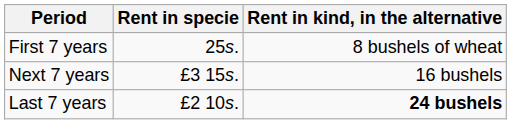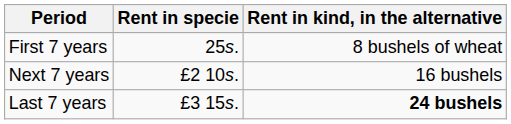 <table class="wikitable">
 <tr>
 <th>Period</th>
 <th>Rent in specie</th>
 <th>Rent in kind, in the alternative</th>
 </tr>
 <tr>
 <td>First 7 years</td>
 <td align="right">25<em>s</em>.</td>
 <td align="right">8 bushels of wheat</td>
 </tr>
 <tr>
 <td>Next 7 years</td>
-<td align="right">£3 15<em>s</em>.</td>
+<td align="right">£2 10<em>s</em>.</td>
 <td align="right">16 bushels</td>
 </tr>
 <tr>
 <td>Last 7 years</td>
-<td align="right">£2 10<em>s</em>.</td>
+<td align="right">£3 15<em>s</em>.</td>
 <td align="right"><strong>24 bushels</strong></td>
 </tr>
 </table>
